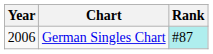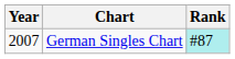 <table class="wikitable">
 <tr>
 <th>Year</th>
 <th>Chart</th>
 <th>Rank</th>
 </tr>
 <tr>
-<td>2006</td>
+<td>2007</td>
 <td><a href='#'>German Singles Chart</a></td>
 <td style="background: paleturquoise;">#87</td>
 </tr>
 </table>
